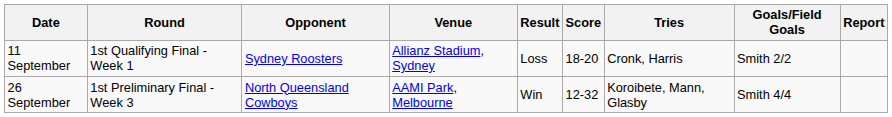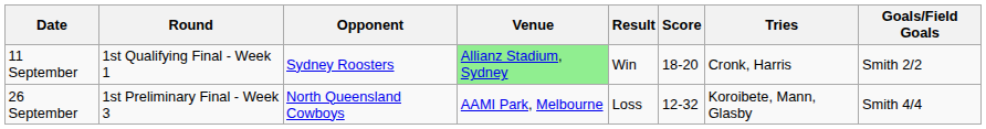 <table class="wikitable"  style="font-size:80%; width:100%;">
 <tr>
 <th>Date</th>
 <th>Round</th>
 <th>Opponent</th>
 <th>Venue</th>
 <th>Result</th>
 <th>Score</th>
 <th>Tries</th>
 <th>Goals/Field Goals</th>
-<th>Report</th>
 </tr>
 <tr>
 <td>11 September</td>
 <td>1st Qualifying Final - Week 1</td>
 <td> <a href='#'>Sydney Roosters</a></td>
-<td><a href='#'>Allianz Stadium</a>, <a href='#'>Sydney</a></td>
-<td>Loss</td>
+<td style="background: lightgreen;"><a href='#'>Allianz Stadium</a>, <a href='#'>Sydney</a></td>
+<td>Win</td>
 <td>18-20</td>
 <td>Cronk, Harris</td>
 <td>Smith 2/2</td>
-<td></td>
 </tr>
 <tr>
 <td>26 September</td>
 <td>1st Preliminary Final - Week 3</td>
 <td> <a href='#'>North Queensland Cowboys</a></td>
 <td><a href='#'>AAMI Park</a>, <a href='#'>Melbourne</a></td>
-<td>Win</td>
+<td>Loss</td>
 <td>12-32</td>
 <td>Koroibete, Mann, Glasby</td>
 <td>Smith 4/4</td>
-<td></td>
 </tr>
 </table>
